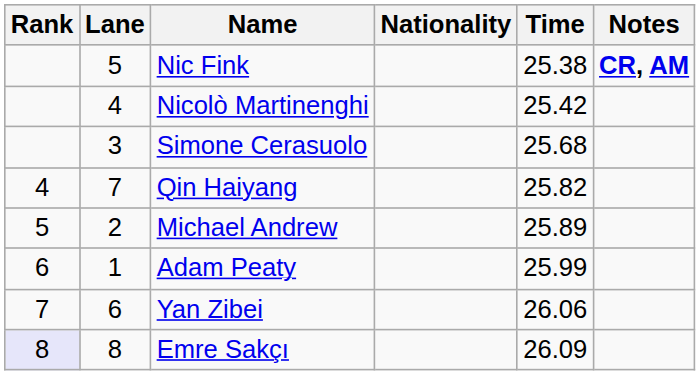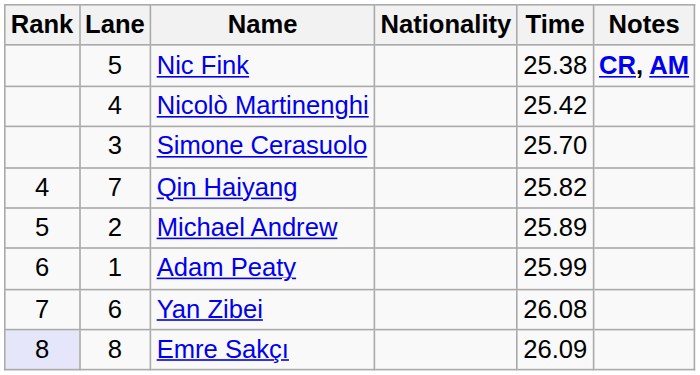 <table class="wikitable sortable" style="text-align:center">
 <tr>
 <th>Rank</th>
 <th>Lane</th>
 <th>Name</th>
 <th>Nationality</th>
 <th>Time</th>
 <th>Notes</th>
 </tr>
 <tr>
 <td></td>
 <td>5</td>
 <td align=left><a href='#'>Nic Fink</a></td>
 <td align=left></td>
 <td>25.38</td>
 <td><strong><a href='#'>CR</a>, <a href='#'>AM</a></strong></td>
 </tr>
 <tr>
 <td></td>
 <td>4</td>
 <td align=left><a href='#'>Nicolò Martinenghi</a></td>
 <td align=left></td>
 <td>25.42</td>
 <td></td>
 </tr>
 <tr>
 <td></td>
 <td>3</td>
 <td align=left><a href='#'>Simone Cerasuolo</a></td>
 <td align=left></td>
-<td>25.68</td>
+<td>25.70</td>
 <td></td>
 </tr>
 <tr>
 <td>4</td>
 <td>7</td>
 <td align=left><a href='#'>Qin Haiyang</a></td>
 <td align=left></td>
 <td>25.82</td>
 <td></td>
 </tr>
 <tr>
 <td>5</td>
 <td>2</td>
 <td align=left><a href='#'>Michael Andrew</a></td>
 <td align=left></td>
 <td>25.89</td>
 <td></td>
 </tr>
 <tr>
 <td>6</td>
 <td>1</td>
 <td align=left><a href='#'>Adam Peaty</a></td>
 <td align=left></td>
 <td>25.99</td>
 <td></td>
 </tr>
 <tr>
 <td>7</td>
 <td>6</td>
 <td align=left><a href='#'>Yan Zibei</a></td>
 <td align=left></td>
-<td>26.06</td>
+<td>26.08</td>
 <td></td>
 </tr>
 <tr>
 <td style="background: lavender;">8</td>
 <td>8</td>
 <td align=left><a href='#'>Emre Sakçı</a></td>
 <td align=left></td>
 <td>26.09</td>
 <td></td>
 </tr>
 </table>
